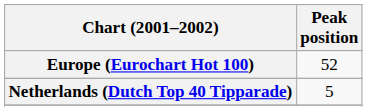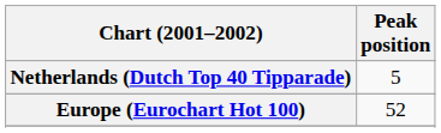 <table class="wikitable sortable plainrowheaders" style="text-align:center">
 <tr>
 <th scope="col">Chart (2001–2002)</th>
 <th scope="col">Peak<br>position</th>
 </tr>
 <tr>
 </tr>
 <tr>
 </tr>
 <tr>
 </tr>
 <tr>
-<th scope="row">Europe (<a href='#'>Eurochart Hot 100</a>)</th>
-<td>52</td>
+<th scope="row">Netherlands (<a href='#'>Dutch Top 40 Tipparade</a>)</th>
+<td>5</td>
 </tr>
 <tr>
 </tr>
 <tr>
 </tr>
 <tr>
-<th scope="row">Netherlands (<a href='#'>Dutch Top 40 Tipparade</a>)</th>
-<td>5</td>
+<th scope="row">Europe (<a href='#'>Eurochart Hot 100</a>)</th>
+<td>52</td>
 </tr>
 <tr>
 </tr>
 <tr>
 </tr>
 <tr>
 </tr>
 <tr>
 </tr>
 <tr>
 </tr>
 <tr>
 </tr>
 <tr>
 </tr>
 <tr>
 </tr>
 <tr>
 </tr>
 <tr>
 </tr>
 </table>
